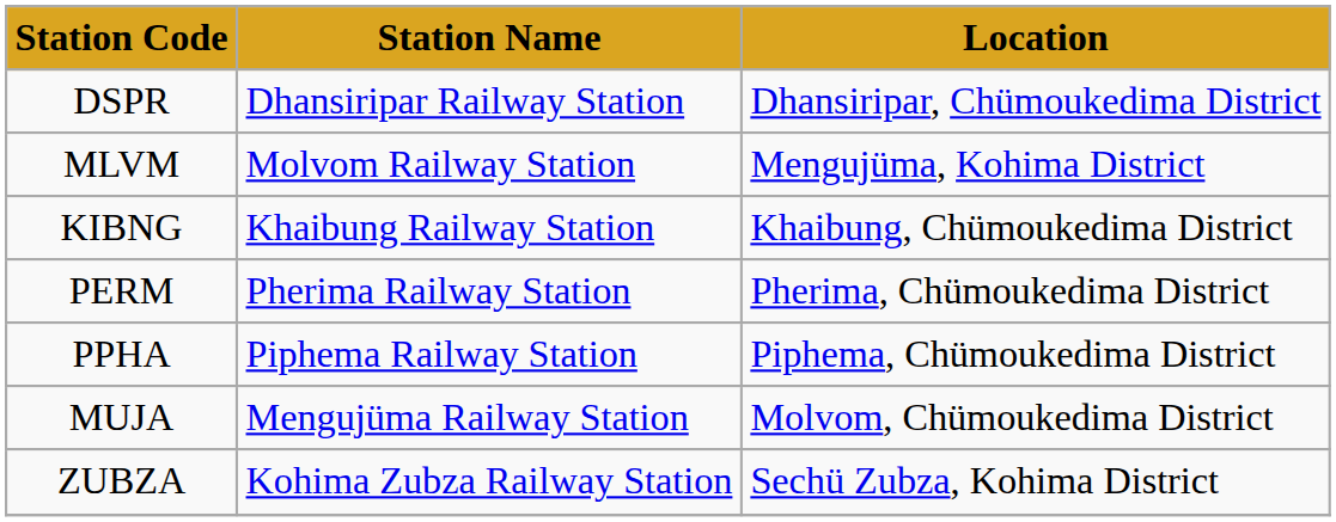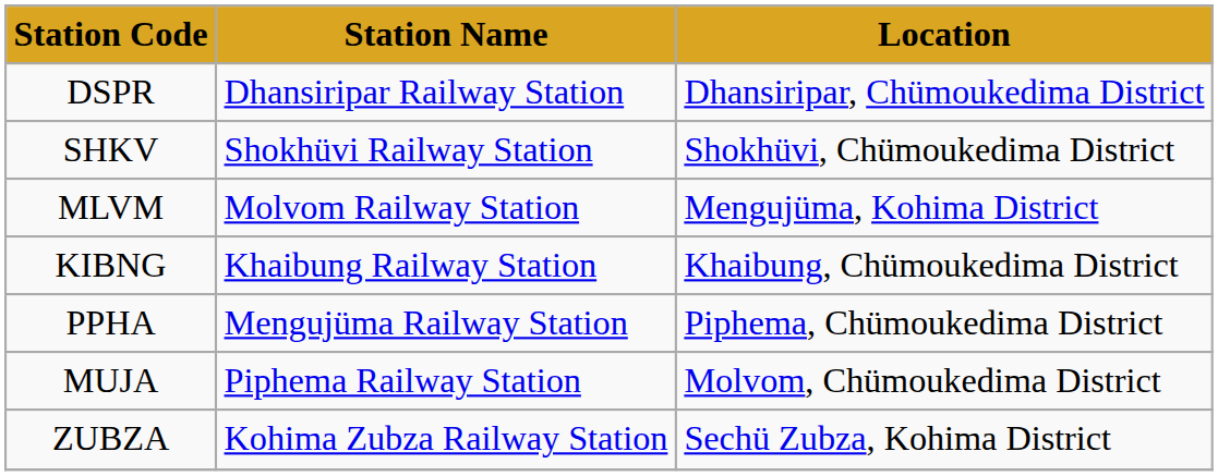 <table class="wikitable sortable" style="font-size:95%;">
 <tr>
 <th style="background-color:#DAA520">Station Code</th>
 <th style="background-color:#DAA520">Station Name</th>
 <th style="background-color:#DAA520">Location</th>
 </tr>
 <tr>
 <td align=center>DSPR</td>
 <td><a href='#'>Dhansiripar Railway Station</a></td>
 <td><a href='#'>Dhansiripar</a>, <a href='#'>Chümoukedima District</a></td>
 </tr>
 <tr>
+<td align=center>SHKV</td>
+<td><a href='#'>Shokhüvi Railway Station</a></td>
+<td><a href='#'>Shokhüvi</a>, Chümoukedima District</td>
+</tr>
+<tr>
 <td align=center>MLVM</td>
 <td><a href='#'>Molvom Railway Station</a></td>
 <td><a href='#'>Mengujüma</a>, <a href='#'>Kohima District</a></td>
 </tr>
 <tr>
 <td align=center>KIBNG</td>
 <td><a href='#'>Khaibung Railway Station</a></td>
 <td><a href='#'>Khaibung</a>, Chümoukedima District</td>
 </tr>
 <tr>
-<td align=center>PERM</td>
-<td><a href='#'>Pherima Railway Station</a></td>
-<td><a href='#'>Pherima</a>, Chümoukedima District</td>
-</tr>
-<tr>
 <td align=center>PPHA</td>
-<td><a href='#'>Piphema Railway Station</a></td>
+<td><a href='#'>Mengujüma Railway Station</a></td>
 <td><a href='#'>Piphema</a>, Chümoukedima District</td>
 </tr>
 <tr>
 <td align=center>MUJA</td>
-<td><a href='#'>Mengujüma Railway Station</a></td>
+<td><a href='#'>Piphema Railway Station</a></td>
 <td><a href='#'>Molvom</a>, Chümoukedima District</td>
 </tr>
 <tr>
 <td align=center>ZUBZA</td>
 <td><a href='#'>Kohima Zubza Railway Station</a></td>
 <td><a href='#'>Sechü Zubza</a>, Kohima District</td>
 </tr>
 <tr>
 </tr>
 </table>
